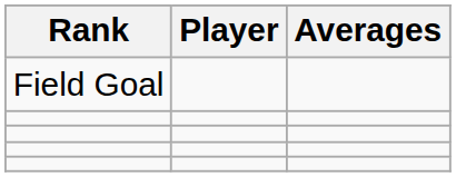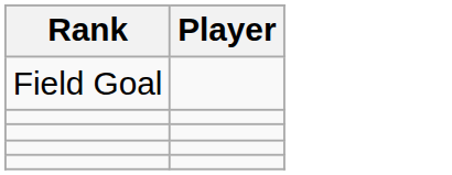 <table class="wikitable">
 <tr>
 <th>Rank</th>
 <th>Player</th>
-<th>Averages</th>
 </tr>
 <tr>
 <td>Field Goal</td>
 <td align=left></td>
-<td align=center=></td>
 </tr>
 <tr>
 <td></td>
 <td align=left></td>
-<td align=center=></td>
 </tr>
 <tr>
 <td></td>
 <td align=left></td>
-<td align=center=></td>
 </tr>
 <tr>
 <td></td>
 <td align=left></td>
-<td align=center=></td>
 </tr>
 <tr>
 <td></td>
 <td align=left></td>
-<td align=center=></td>
 </tr>
 </table>
